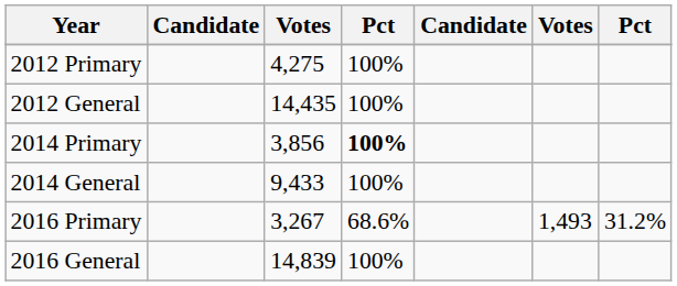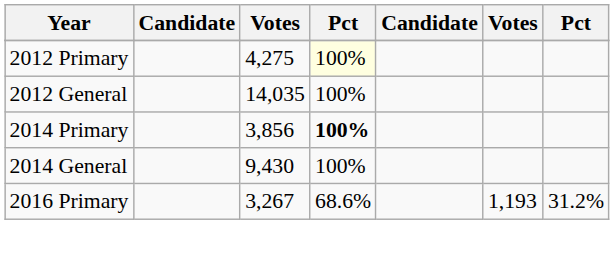 <table class="wikitable" style="margin:0.5em ; font-size:95%">
 <tr>
 <th>Year</th>
 <th>Candidate</th>
 <th>Votes</th>
 <th>Pct</th>
 <th>Candidate</th>
 <th>Votes</th>
 <th>Pct</th>
 </tr>
 <tr>
 </tr>
 <tr>
 <td>2012 Primary</td>
 <td></td>
 <td>4,275</td>
-<td>100%</td>
+<td style="background: lightyellow;">100%</td>
 <td></td>
 <td></td>
 <td></td>
 </tr>
 <tr>
 <td>2012 General</td>
 <td></td>
-<td>14,435</td>
+<td>14,035</td>
 <td>100%</td>
 <td></td>
 <td></td>
 <td></td>
 </tr>
 <tr>
 <td>2014 Primary</td>
 <td></td>
 <td>3,856</td>
 <td><strong>100%</strong></td>
 <td></td>
 <td></td>
 <td></td>
 </tr>
 <tr>
 <td>2014 General</td>
 <td></td>
-<td>9,433</td>
+<td>9,430</td>
 <td>100%</td>
 <td></td>
 <td></td>
 <td></td>
 </tr>
 <tr>
 <td>2016 Primary</td>
 <td></td>
 <td>3,267</td>
 <td>68.6%</td>
 <td></td>
-<td>1,493</td>
+<td>1,193</td>
 <td>31.2%</td>
 </tr>
-<tr>
-<td>2016 General</td>
-<td></td>
-<td>14,839</td>
-<td>100%</td>
-<td></td>
-<td></td>
-<td></td>
-</tr>
 </table>
